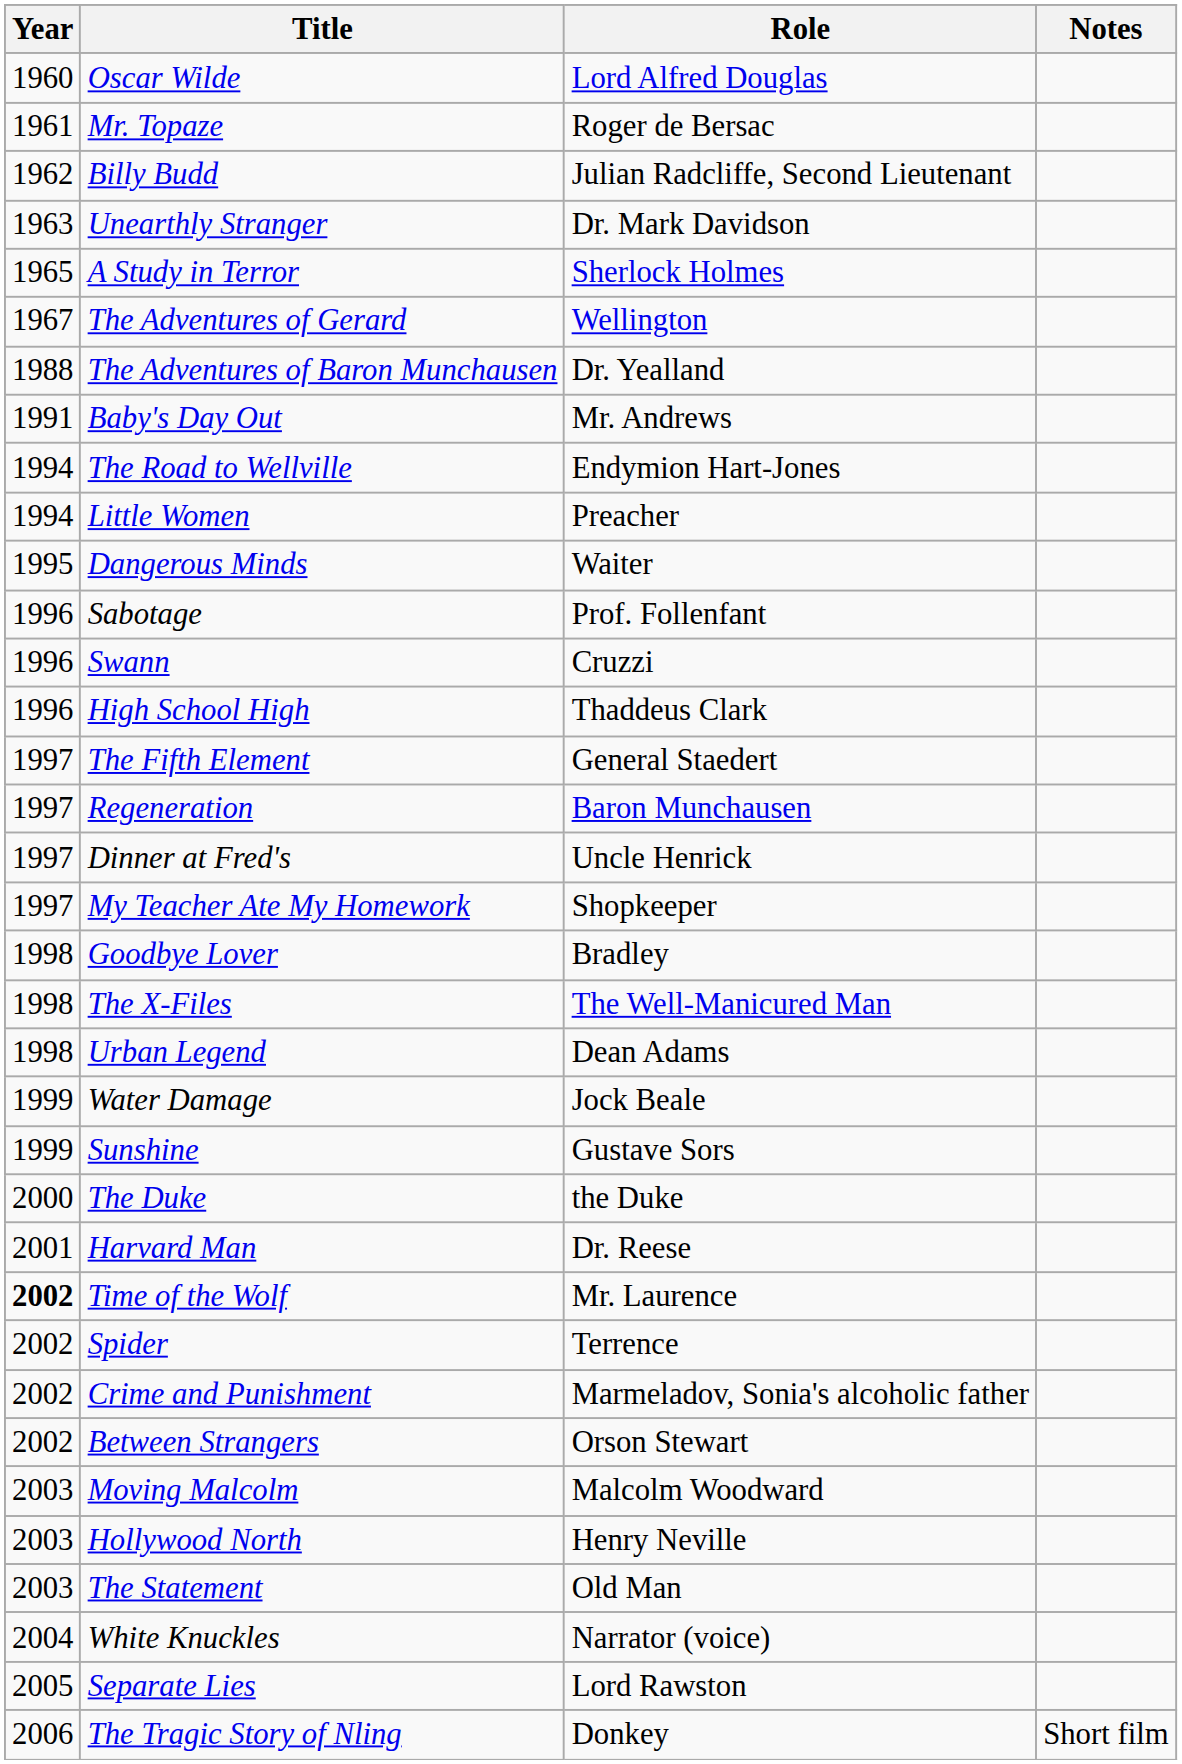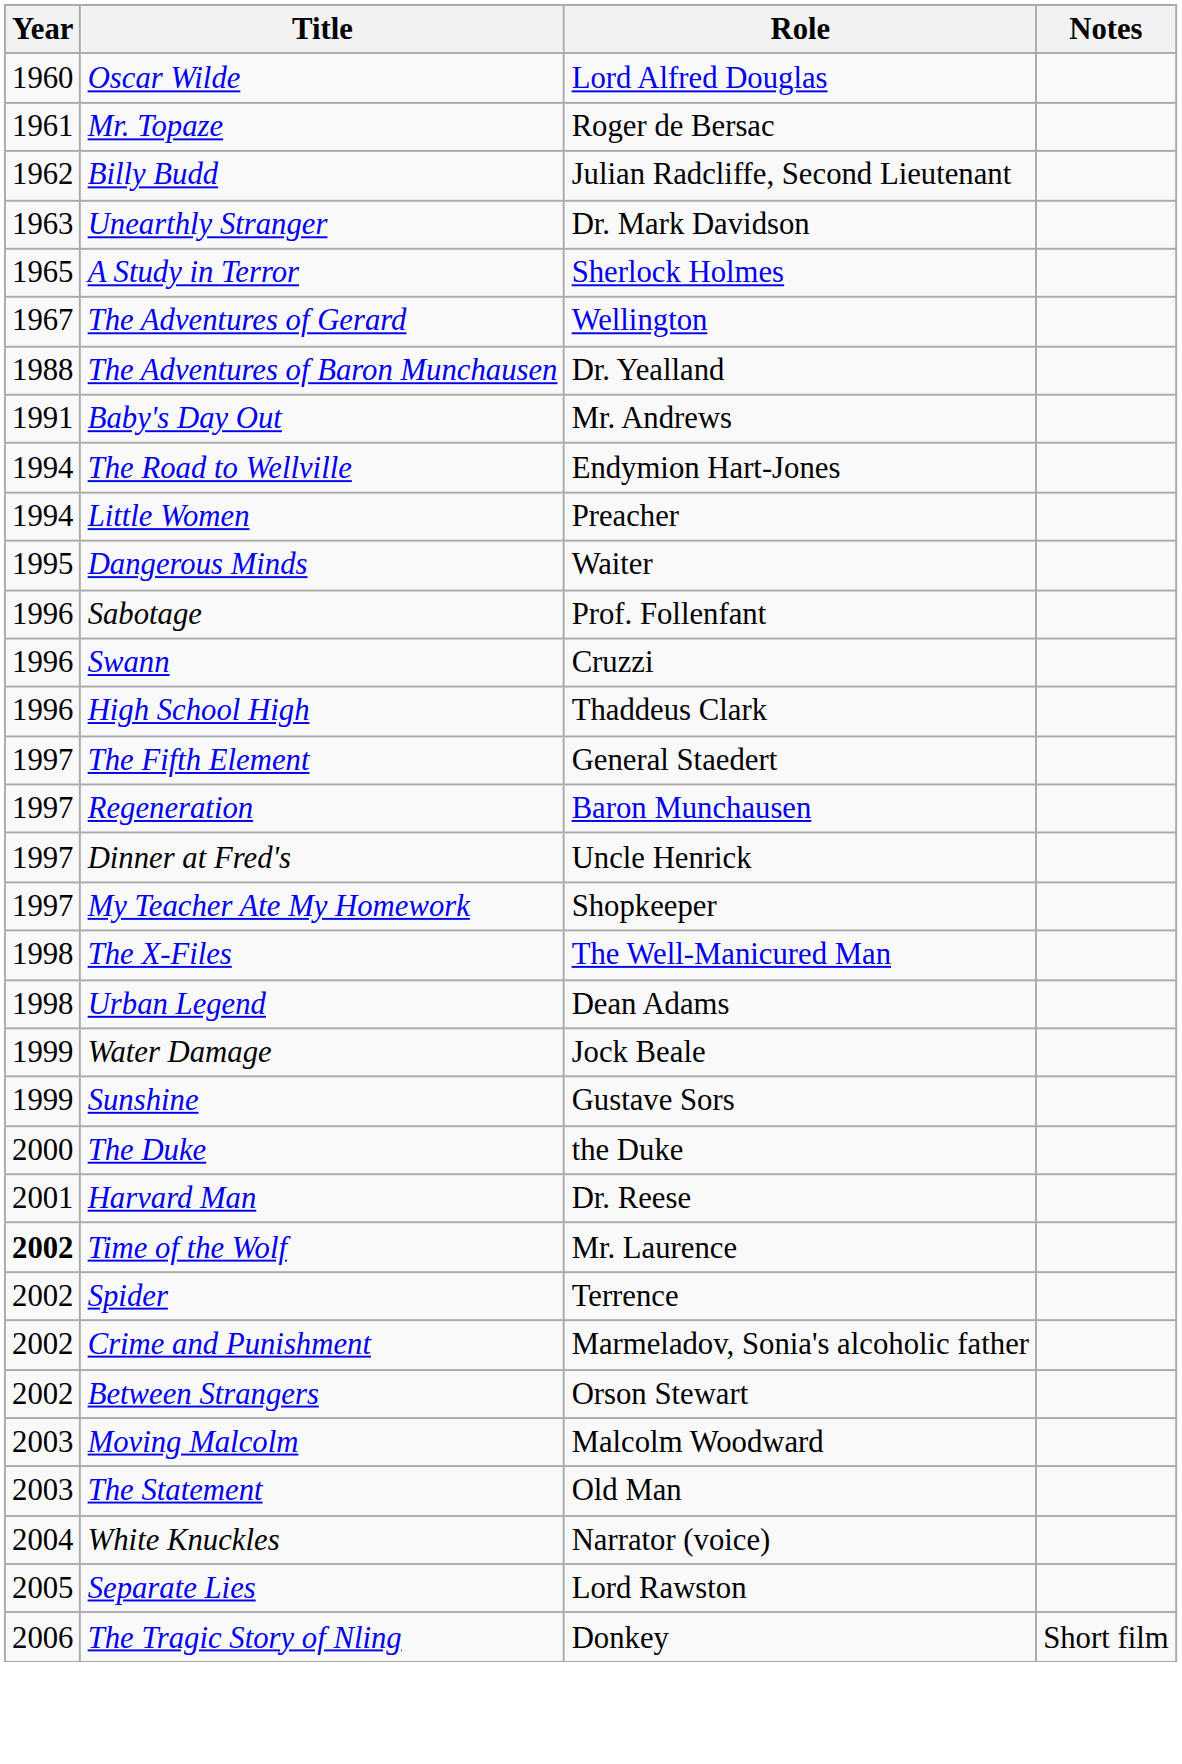 <table class="wikitable sortable">
 <tr>
 <th>Year</th>
 <th>Title</th>
 <th>Role</th>
 <th class="unsortable">Notes</th>
 </tr>
 <tr>
 <td>1960</td>
 <td><em><a href='#'>Oscar Wilde</a></em></td>
 <td><a href='#'>Lord Alfred Douglas</a></td>
 <td></td>
 </tr>
 <tr>
 <td>1961</td>
 <td><em><a href='#'>Mr. Topaze</a></em></td>
 <td>Roger de Bersac</td>
 <td></td>
 </tr>
 <tr>
 <td>1962</td>
 <td><em><a href='#'>Billy Budd</a></em></td>
 <td>Julian Radcliffe, Second Lieutenant</td>
 <td></td>
 </tr>
 <tr>
 <td>1963</td>
 <td><em><a href='#'>Unearthly Stranger</a></em></td>
 <td>Dr. Mark Davidson</td>
 <td></td>
 </tr>
 <tr>
 <td>1965</td>
 <td data-sort-value="Study in Terror, A"><em><a href='#'>A Study in Terror</a></em></td>
 <td><a href='#'>Sherlock Holmes</a></td>
 <td></td>
 </tr>
 <tr>
 <td>1967</td>
 <td data-sort-value="Adventures of Gerard, The"><em><a href='#'>The Adventures of Gerard</a></em></td>
 <td><a href='#'>Wellington</a></td>
 <td></td>
 </tr>
 <tr>
 <td>1988</td>
 <td data-sort-value="Adventures of Baron Munchausen, The"><em><a href='#'>The Adventures of Baron Munchausen</a></em></td>
 <td>Dr. Yealland</td>
 <td></td>
 </tr>
 <tr>
 <td>1991</td>
 <td><em><a href='#'>Baby's Day Out</a></em></td>
 <td>Mr. Andrews</td>
 <td></td>
 </tr>
 <tr>
 <td>1994</td>
 <td data-sort-value="Road to Wellville, The"><em><a href='#'>The Road to Wellville</a></em></td>
 <td>Endymion Hart-Jones</td>
 <td></td>
 </tr>
 <tr>
 <td>1994</td>
 <td><em><a href='#'>Little Women</a></em></td>
 <td>Preacher</td>
 <td></td>
 </tr>
 <tr>
 <td>1995</td>
 <td><em><a href='#'>Dangerous Minds</a></em></td>
 <td>Waiter</td>
 <td></td>
 </tr>
 <tr>
 <td>1996</td>
 <td><em>Sabotage</em></td>
 <td>Prof. Follenfant</td>
 <td></td>
 </tr>
 <tr>
 <td>1996</td>
 <td><em><a href='#'>Swann</a></em></td>
 <td>Cruzzi</td>
 <td></td>
 </tr>
 <tr>
 <td>1996</td>
 <td><em><a href='#'>High School High</a></em></td>
 <td>Thaddeus Clark</td>
 <td></td>
 </tr>
 <tr>
 <td>1997</td>
 <td data-sort-value="Fifth Element, The"><em><a href='#'>The Fifth Element</a></em></td>
 <td>General Staedert</td>
 <td></td>
 </tr>
 <tr>
 <td>1997</td>
 <td><em><a href='#'>Regeneration</a></em></td>
 <td><a href='#'>Baron Munchausen</a></td>
 <td></td>
 </tr>
 <tr>
 <td>1997</td>
 <td><em>Dinner at Fred's</em></td>
 <td>Uncle Henrick</td>
 <td></td>
 </tr>
 <tr>
 <td>1997</td>
 <td><em><a href='#'>My Teacher Ate My Homework</a></em></td>
 <td>Shopkeeper</td>
 <td></td>
 </tr>
 <tr>
 <td>1998</td>
-<td><em><a href='#'>Goodbye Lover</a></em></td>
-<td>Bradley</td>
-<td></td>
-</tr>
-<tr>
-<td>1998</td>
 <td data-sort-value="X-Files, The"><em><a href='#'>The X-Files</a></em></td>
 <td><a href='#'>The Well-Manicured Man</a></td>
 <td></td>
 </tr>
 <tr>
 <td>1998</td>
 <td><em><a href='#'>Urban Legend</a></em></td>
 <td>Dean Adams</td>
 <td></td>
 </tr>
 <tr>
 <td>1999</td>
 <td><em>Water Damage</em></td>
 <td>Jock Beale</td>
 <td></td>
 </tr>
 <tr>
 <td>1999</td>
 <td><em><a href='#'>Sunshine</a></em></td>
 <td>Gustave Sors</td>
 <td></td>
 </tr>
 <tr>
 <td>2000</td>
 <td data-sort-value="Duke, The"><em><a href='#'>The Duke</a></em></td>
 <td>the Duke</td>
 <td></td>
 </tr>
 <tr>
 <td>2001</td>
 <td><em><a href='#'>Harvard Man</a></em></td>
 <td>Dr. Reese</td>
 <td></td>
 </tr>
 <tr>
 <td><strong>2002</strong></td>
 <td><em><a href='#'>Time of the Wolf</a></em></td>
 <td>Mr. Laurence</td>
 <td></td>
 </tr>
 <tr>
 <td>2002</td>
 <td><em><a href='#'>Spider</a></em></td>
 <td>Terrence</td>
 <td></td>
 </tr>
 <tr>
 <td>2002</td>
 <td><em><a href='#'>Crime and Punishment</a></em></td>
 <td>Marmeladov, Sonia's alcoholic father</td>
 <td></td>
 </tr>
 <tr>
 <td>2002</td>
 <td><em><a href='#'>Between Strangers</a></em></td>
 <td>Orson Stewart</td>
 <td></td>
 </tr>
 <tr>
 <td>2003</td>
 <td><em><a href='#'>Moving Malcolm</a></em></td>
 <td>Malcolm Woodward</td>
 <td></td>
 </tr>
 <tr>
 <td>2003</td>
-<td><em><a href='#'>Hollywood North</a></em></td>
-<td>Henry Neville</td>
-<td></td>
-</tr>
-<tr>
-<td>2003</td>
 <td data-sort-value="Statement, The"><em><a href='#'>The Statement</a></em></td>
 <td>Old Man</td>
 <td></td>
 </tr>
 <tr>
 <td>2004</td>
 <td><em>White Knuckles</em></td>
 <td>Narrator (voice)</td>
 <td></td>
 </tr>
 <tr>
 <td>2005</td>
 <td><em><a href='#'>Separate Lies</a></em></td>
 <td>Lord Rawston</td>
 <td></td>
 </tr>
 <tr>
 <td>2006</td>
 <td data-sort-value="Tragic Story of Nling, The"><em><a href='#'>The Tragic Story of Nling</a></em></td>
 <td>Donkey</td>
 <td>Short film</td>
 </tr>
 </table>
